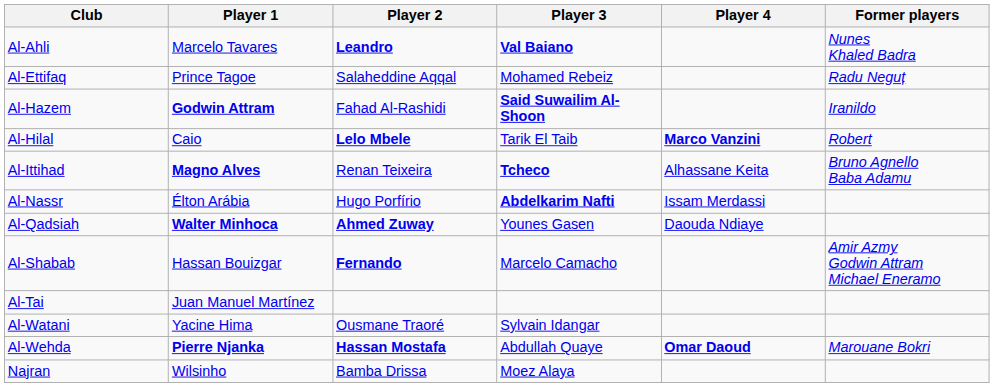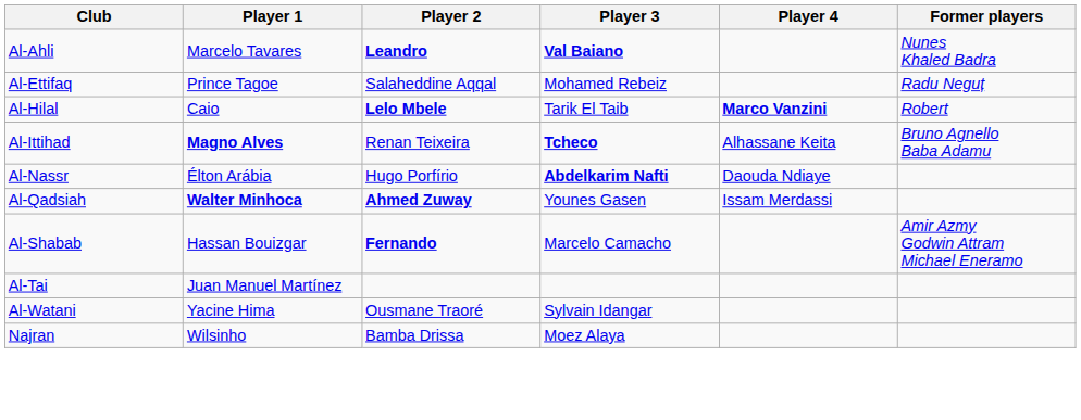 <table class="wikitable">
 <tr>
 <th width="175">Club</th>
 <th width="175">Player 1</th>
 <th width="175">Player 2</th>
 <th width="175">Player 3</th>
 <th width="175">Player 4</th>
 <th width="175">Former players</th>
 </tr>
 <tr>
 <td><a href='#'>Al-Ahli</a></td>
 <td> <a href='#'>Marcelo Tavares</a></td>
 <td> <strong><a href='#'>Leandro</a></strong></td>
 <td> <strong><a href='#'>Val Baiano</a></strong></td>
 <td></td>
 <td> <em><a href='#'>Nunes</a></em><br> <em><a href='#'>Khaled Badra</a></em></td>
 </tr>
 <tr>
 <td><a href='#'>Al-Ettifaq</a></td>
 <td> <a href='#'>Prince Tagoe</a></td>
 <td> <a href='#'>Salaheddine Aqqal</a></td>
 <td> <a href='#'>Mohamed Rebeiz</a></td>
 <td></td>
 <td> <em><a href='#'>Radu Neguț</a></em></td>
 </tr>
 <tr>
-<td><a href='#'>Al-Hazem</a></td>
-<td> <strong><a href='#'>Godwin Attram</a></strong></td>
-<td> <a href='#'>Fahad Al-Rashidi</a></td>
-<td> <strong><a href='#'>Said Suwailim Al-Shoon</a></strong></td>
-<td></td>
-<td> <em><a href='#'>Iranildo</a></em></td>
-</tr>
-<tr>
 <td><a href='#'>Al-Hilal</a></td>
 <td> <a href='#'>Caio</a></td>
 <td> <strong><a href='#'>Lelo Mbele</a></strong></td>
 <td> <a href='#'>Tarik El Taib</a></td>
 <td> <strong><a href='#'>Marco Vanzini</a></strong></td>
 <td> <em><a href='#'>Robert</a></em></td>
 </tr>
 <tr>
 <td><a href='#'>Al-Ittihad</a></td>
 <td> <strong><a href='#'>Magno Alves</a></strong></td>
 <td> <a href='#'>Renan Teixeira</a></td>
 <td> <strong><a href='#'>Tcheco</a></strong></td>
 <td> <a href='#'>Alhassane Keita</a></td>
 <td> <em><a href='#'>Bruno Agnello</a></em><br> <em><a href='#'>Baba Adamu</a></em></td>
 </tr>
 <tr>
 <td><a href='#'>Al-Nassr</a></td>
 <td> <a href='#'>Élton Arábia</a></td>
 <td> <a href='#'>Hugo Porfírio</a></td>
 <td> <strong><a href='#'>Abdelkarim Nafti</a></strong></td>
-<td> <a href='#'>Issam Merdassi</a></td>
+<td> <a href='#'>Daouda Ndiaye</a></td>
 <td></td>
 </tr>
 <tr>
 <td><a href='#'>Al-Qadsiah</a></td>
 <td> <strong><a href='#'>Walter Minhoca</a></strong></td>
 <td> <strong><a href='#'>Ahmed Zuway</a></strong></td>
 <td> <a href='#'>Younes Gasen</a></td>
-<td> <a href='#'>Daouda Ndiaye</a></td>
+<td> <a href='#'>Issam Merdassi</a></td>
 <td></td>
 </tr>
 <tr>
 <td><a href='#'>Al-Shabab</a></td>
 <td> <a href='#'>Hassan Bouizgar</a></td>
 <td> <strong><a href='#'>Fernando</a></strong></td>
 <td> <a href='#'>Marcelo Camacho</a></td>
 <td></td>
 <td> <em><a href='#'>Amir Azmy</a></em><br> <em><a href='#'>Godwin Attram</a></em><br> <em><a href='#'>Michael Eneramo</a></em></td>
 </tr>
 <tr>
 <td><a href='#'>Al-Tai</a></td>
 <td> <a href='#'>Juan Manuel Martínez</a></td>
 <td></td>
 <td></td>
 <td></td>
 <td></td>
 </tr>
 <tr>
 <td><a href='#'>Al-Watani</a></td>
 <td> <a href='#'>Yacine Hima</a></td>
 <td> <a href='#'>Ousmane Traoré</a></td>
 <td> <a href='#'>Sylvain Idangar</a></td>
 <td></td>
 <td></td>
 </tr>
 <tr>
-<td><a href='#'>Al-Wehda</a></td>
-<td> <strong><a href='#'>Pierre Njanka</a></strong></td>
-<td> <strong><a href='#'>Hassan Mostafa</a></strong></td>
-<td> <a href='#'>Abdullah Quaye</a></td>
-<td> <strong><a href='#'>Omar Daoud</a></strong></td>
-<td> <em><a href='#'>Marouane Bokri</a></em></td>
-</tr>
-<tr>
 <td><a href='#'>Najran</a></td>
 <td> <a href='#'>Wilsinho</a></td>
 <td> <a href='#'>Bamba Drissa</a></td>
 <td> <a href='#'>Moez Alaya</a></td>
 <td></td>
 <td></td>
 </tr>
 </table>
